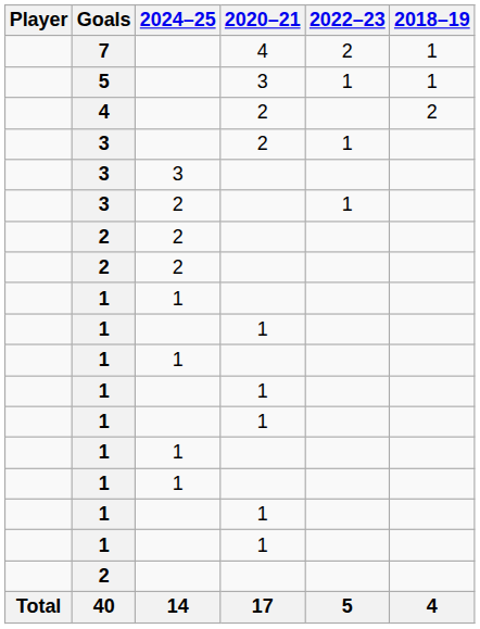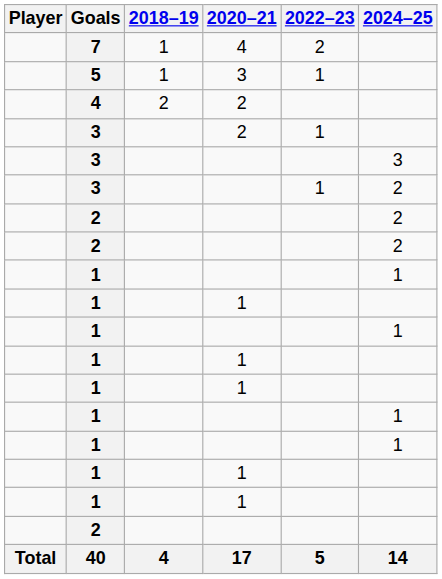 <table class="wikitable sortable" style="text-align:center;">
 <tr>
 <th>Player</th>
 <th>Goals</th>
-<th><a href='#'>2024–25</a></th>
+<th><a href='#'>2018–19</a></th>
 <th><a href='#'>2020–21</a></th>
 <th><a href='#'>2022–23</a></th>
-<th><a href='#'>2018–19</a></th>
+<th><a href='#'>2024–25</a></th>
 </tr>
 <tr>
 <td align="left"><strong></strong></td>
 <th>7</th>
-<td></td>
+<td>1</td>
 <td>4</td>
 <td>2</td>
-<td>1</td>
+<td></td>
 </tr>
 <tr>
 <td align="left"></td>
 <th>5</th>
-<td></td>
+<td>1</td>
 <td>3</td>
 <td>1</td>
-<td>1</td>
+<td></td>
 </tr>
 <tr>
 <td align="left"></td>
 <th>4</th>
-<td></td>
+<td>2</td>
 <td>2</td>
 <td></td>
-<td>2</td>
+<td></td>
 </tr>
 <tr>
 <td align="left"></td>
 <th>3</th>
 <td></td>
 <td>2</td>
 <td>1</td>
 <td></td>
 </tr>
 <tr>
 <td align="left"><strong></strong></td>
 <th>3</th>
-<td>3</td>
 <td></td>
 <td></td>
 <td></td>
+<td>3</td>
 </tr>
 <tr>
 <td align="left"><strong></strong></td>
 <th>3</th>
-<td>2</td>
+<td></td>
 <td></td>
 <td>1</td>
-<td></td>
+<td>2</td>
 </tr>
 <tr>
 <td align="left"><strong></strong></td>
 <th>2</th>
-<td>2</td>
 <td></td>
 <td></td>
 <td></td>
+<td>2</td>
 </tr>
 <tr>
 <td align="left"><strong></strong></td>
 <th>2</th>
-<td>2</td>
 <td></td>
 <td></td>
 <td></td>
+<td>2</td>
 </tr>
 <tr>
 <td align="left"><strong></strong></td>
 <th>1</th>
-<td>1</td>
 <td></td>
 <td></td>
 <td></td>
+<td>1</td>
 </tr>
 <tr>
 <td align="left"><strong></strong></td>
 <th>1</th>
 <td></td>
 <td>1</td>
 <td></td>
 <td></td>
 </tr>
 <tr>
 <td align="left"><strong></strong></td>
 <th>1</th>
-<td>1</td>
 <td></td>
 <td></td>
 <td></td>
+<td>1</td>
 </tr>
 <tr>
 <td align="left"><strong></strong></td>
 <th>1</th>
 <td></td>
 <td>1</td>
 <td></td>
 <td></td>
 </tr>
 <tr>
 <td align="left"><strong></strong></td>
 <th>1</th>
 <td></td>
 <td>1</td>
 <td></td>
 <td></td>
 </tr>
 <tr>
 <td align="left"><strong></strong></td>
 <th>1</th>
-<td>1</td>
 <td></td>
 <td></td>
 <td></td>
+<td>1</td>
 </tr>
 <tr>
 <td align="left"><strong></strong></td>
 <th>1</th>
-<td>1</td>
 <td></td>
 <td></td>
 <td></td>
+<td>1</td>
 </tr>
 <tr>
 <td align="left"><strong></strong></td>
 <th>1</th>
 <td></td>
 <td>1</td>
 <td></td>
 <td></td>
 </tr>
 <tr>
 <td align="left"><strong></strong></td>
 <th>1</th>
 <td></td>
 <td>1</td>
 <td></td>
 <td></td>
 </tr>
 <tr>
 <td align="left"></td>
 <th>2</th>
 <td></td>
 <td></td>
 <td></td>
 <td></td>
 </tr>
 <tr class="sortbottom">
 <th>Total</th>
 <th>40</th>
-<th>14</th>
+<th>4</th>
 <th>17</th>
 <th>5</th>
-<th>4</th>
+<th>14</th>
 </tr>
 </table>
